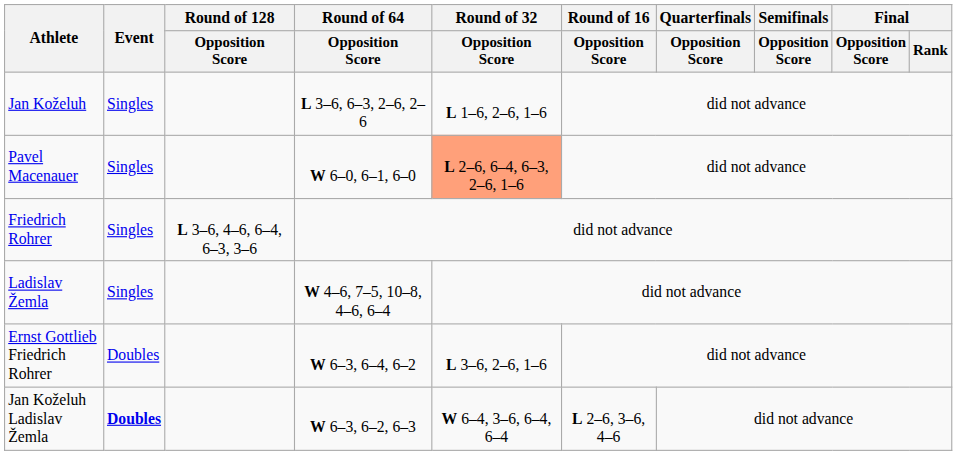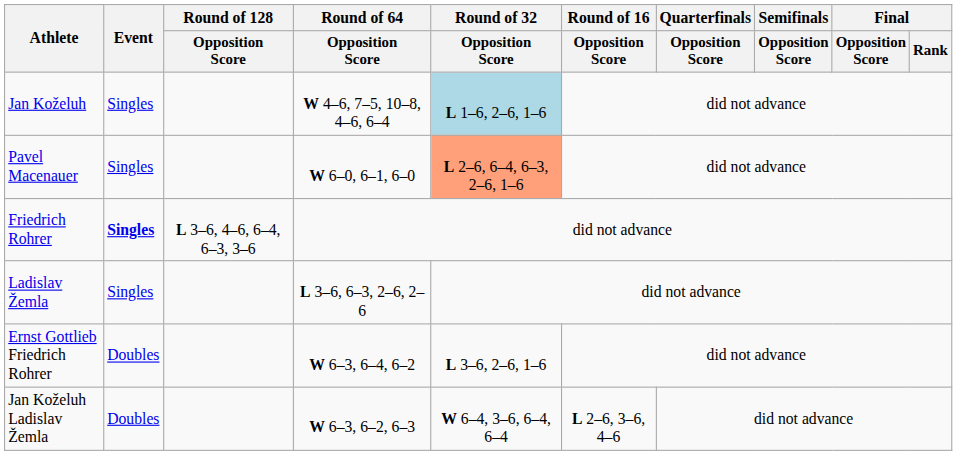 <table class=wikitable style="font-size:90%">
 <tr>
 <th rowspan=2>Athlete</th>
 <th rowspan=2>Event</th>
 <th>Round of 128</th>
 <th>Round of 64</th>
 <th>Round of 32</th>
 <th>Round of 16</th>
 <th>Quarterfinals</th>
 <th>Semifinals</th>
 <th colspan=2>Final</th>
 </tr>
 <tr style="font-size:95%">
 <th>Opposition<br>Score</th>
 <th>Opposition<br>Score</th>
 <th>Opposition<br>Score</th>
 <th>Opposition<br>Score</th>
 <th>Opposition<br>Score</th>
 <th>Opposition<br>Score</th>
 <th>Opposition<br>Score</th>
 <th>Rank</th>
 </tr>
 <tr align=center>
 <td align=left><a href='#'>Jan Koželuh</a></td>
 <td align=left><a href='#'>Singles</a></td>
 <td></td>
-<td><br> <strong>L</strong> 3–6, 6–3, 2–6, 2–6</td>
-<td><br> <strong>L</strong> 1–6, 2–6, 1–6</td>
+<td><br> <strong>W</strong> 4–6, 7–5, 10–8, 4–6, 6–4</td>
+<td style="background: lightblue;"><br> <strong>L</strong> 1–6, 2–6, 1–6</td>
 <td colspan=5>did not advance</td>
 </tr>
 <tr align=center>
 <td align=left><a href='#'>Pavel Macenauer</a></td>
 <td align=left><a href='#'>Singles</a></td>
 <td></td>
 <td><br> <strong>W</strong> 6–0, 6–1, 6–0</td>
 <td style="background: lightsalmon;"><br> <strong>L</strong> 2–6, 6–4, 6–3, 2–6, 1–6</td>
 <td colspan=5>did not advance</td>
 </tr>
 <tr align=center>
 <td align=left><a href='#'>Friedrich Rohrer</a></td>
-<td align=left><a href='#'>Singles</a></td>
+<td align=left><strong><a href='#'>Singles</a></strong></td>
 <td><br> <strong>L</strong> 3–6, 4–6, 6–4, 6–3, 3–6</td>
 <td colspan=7>did not advance</td>
 </tr>
 <tr align=center>
 <td align=left><a href='#'>Ladislav Žemla</a></td>
 <td align=left><a href='#'>Singles</a></td>
 <td></td>
-<td><br> <strong>W</strong> 4–6, 7–5, 10–8, 4–6, 6–4</td>
+<td><br> <strong>L</strong> 3–6, 6–3, 2–6, 2–6</td>
 <td colspan=6>did not advance</td>
 </tr>
 <tr align=center>
 <td align=left><a href='#'>Ernst Gottlieb</a> <br> Friedrich Rohrer</td>
 <td align=left><a href='#'>Doubles</a></td>
 <td></td>
 <td> <br> <strong>W</strong> 6–3, 6–4, 6–2</td>
 <td> <br> <strong>L</strong> 3–6, 2–6, 1–6</td>
 <td colspan=5>did not advance</td>
 </tr>
 <tr align=center>
 <td align=left>Jan Koželuh <br> Ladislav Žemla</td>
-<td align=left><strong><a href='#'>Doubles</a></strong></td>
+<td align=left><a href='#'>Doubles</a></td>
 <td></td>
 <td> <br> <strong>W</strong> 6–3, 6–2, 6–3</td>
 <td> <br> <strong>W</strong> 6–4, 3–6, 6–4, 6–4</td>
 <td> <br> <strong>L</strong> 2–6, 3–6, 4–6</td>
 <td colspan=4>did not advance</td>
 </tr>
 </table>
